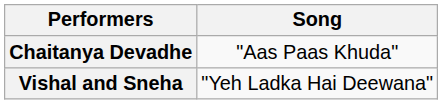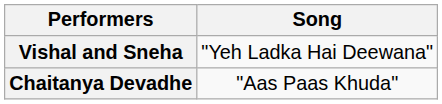 <table class="wikitable unsortable" style="text-align:center">
 <tr>
 <th scope="col">Performers</th>
 <th scope="col">Song</th>
 </tr>
 <tr>
+<th>Vishal and Sneha</th>
+<td>"Yeh Ladka Hai Deewana"</td>
+</tr>
+<tr>
 <th scope="row">Chaitanya Devadhe</th>
 <td>"Aas Paas Khuda"</td>
 </tr>
-<tr>
-<th>Vishal and Sneha</th>
-<td>"Yeh Ladka Hai Deewana"</td>
-</tr>
 </table>
